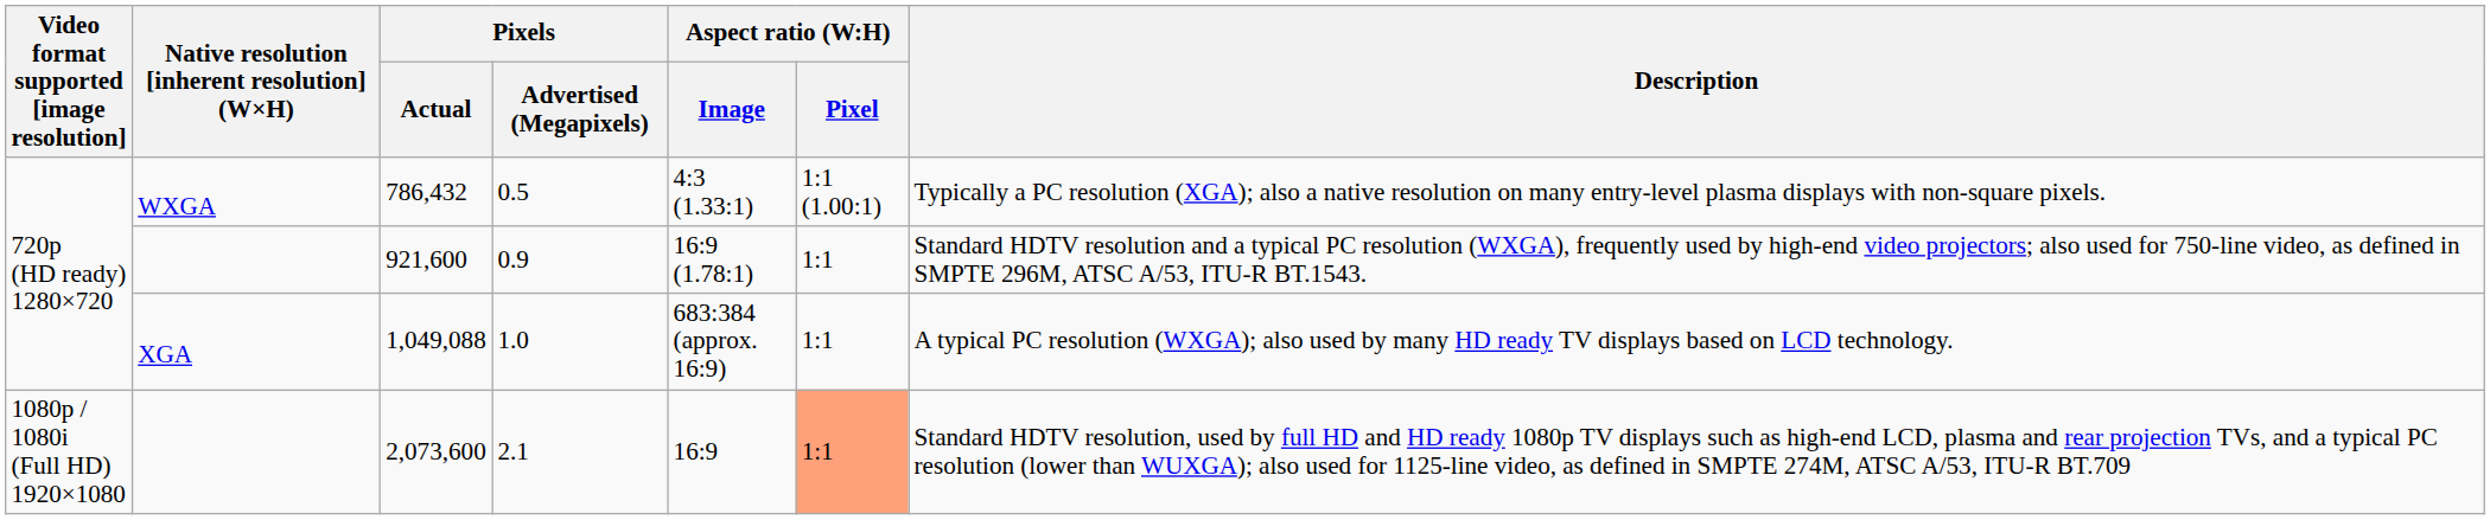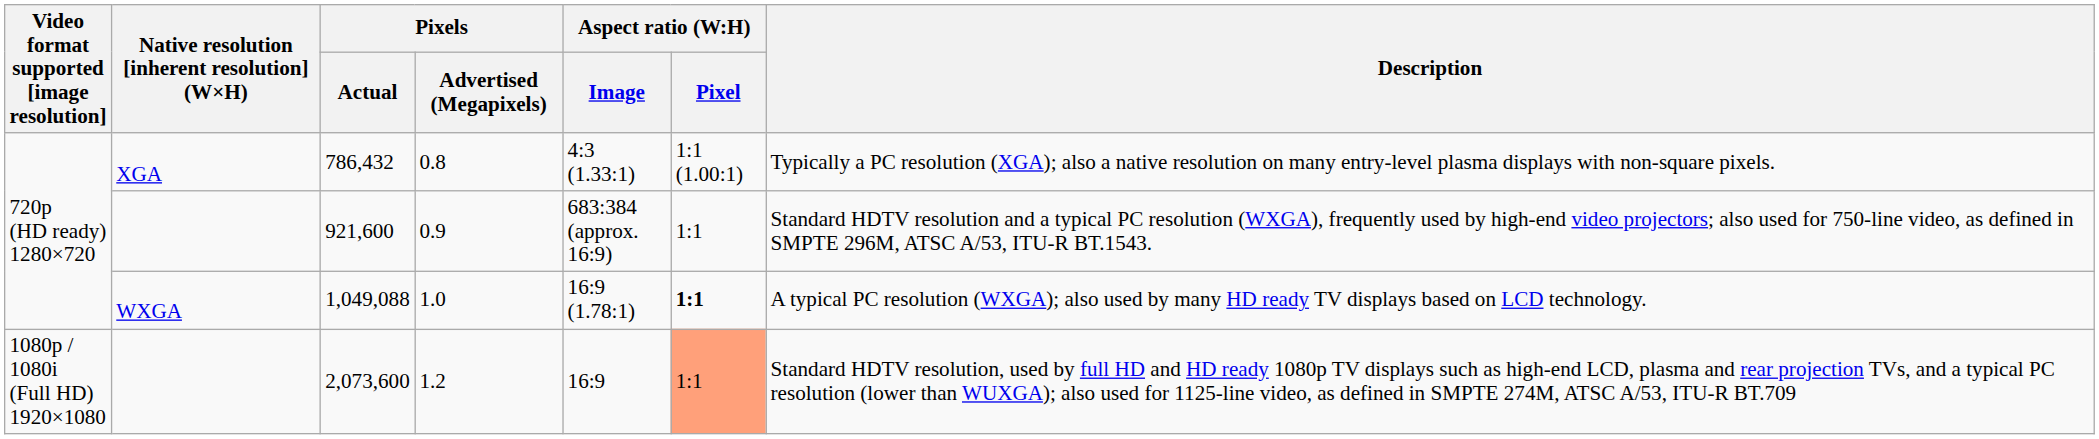 <table class="wikitable" style="width: 100%;">
 <tr>
 <th style="width:5%;" rowspan="2">Video format supported [image resolution]</th>
 <th style="width:10%;" rowspan="2">Native resolution [inherent resolution] (W×H)</th>
 <th style="width:10%;" colspan="2">Pixels</th>
 <th colspan="2">Aspect ratio (W:H)</th>
 <th rowspan="2">Description</th>
 </tr>
 <tr>
 <th>Actual</th>
 <th>Advertised (Megapixels)</th>
 <th><a href='#'>Image</a></th>
 <th><a href='#'>Pixel</a></th>
 </tr>
 <tr>
 <td rowspan="3">720p<br>(HD ready)<br>1280×720</td>
-<td><br><a href='#'>WXGA</a></td>
+<td><br><a href='#'>XGA</a></td>
 <td>786,432</td>
-<td>0.5</td>
+<td>0.8</td>
 <td>4:3 (1.33:1)</td>
 <td>1:1 (1.00:1)</td>
 <td>Typically a PC resolution (<a href='#'>XGA</a>); also a native resolution on many entry-level plasma displays with non-square pixels.</td>
 </tr>
 <tr>
 <td></td>
 <td>921,600</td>
 <td>0.9</td>
-<td>16:9 (1.78:1)</td>
+<td>683:384<br>(approx. 16:9)</td>
 <td>1:1</td>
 <td>Standard HDTV resolution and a typical PC resolution (<a href='#'>WXGA</a>), frequently used by high-end <a href='#'>video projectors</a>; also used for 750-line video, as defined in SMPTE 296M, ATSC A/53, ITU-R BT.1543.</td>
 </tr>
 <tr>
-<td><br><a href='#'>XGA</a></td>
+<td><br><a href='#'>WXGA</a></td>
 <td>1,049,088</td>
 <td>1.0</td>
-<td>683:384<br>(approx. 16:9)</td>
-<td>1:1</td>
+<td>16:9 (1.78:1)</td>
+<td><strong>1:1</strong></td>
 <td>A typical PC resolution (<a href='#'>WXGA</a>); also used by many <a href='#'>HD ready</a> TV displays based on <a href='#'>LCD</a> technology.</td>
 </tr>
 <tr>
 <td>1080p / 1080i<br>(Full HD)<br>1920×1080</td>
 <td></td>
 <td>2,073,600</td>
-<td>2.1</td>
+<td>1.2</td>
 <td>16:9</td>
 <td style="background: lightsalmon;">1:1</td>
 <td>Standard HDTV resolution, used by <a href='#'>full HD</a> and <a href='#'>HD ready</a> 1080p TV displays such as high-end LCD, plasma and <a href='#'>rear projection</a> TVs, and a typical PC resolution (lower than <a href='#'>WUXGA</a>); also used for 1125-line video, as defined in SMPTE 274M, ATSC A/53, ITU-R BT.709</td>
 </tr>
 </table>
